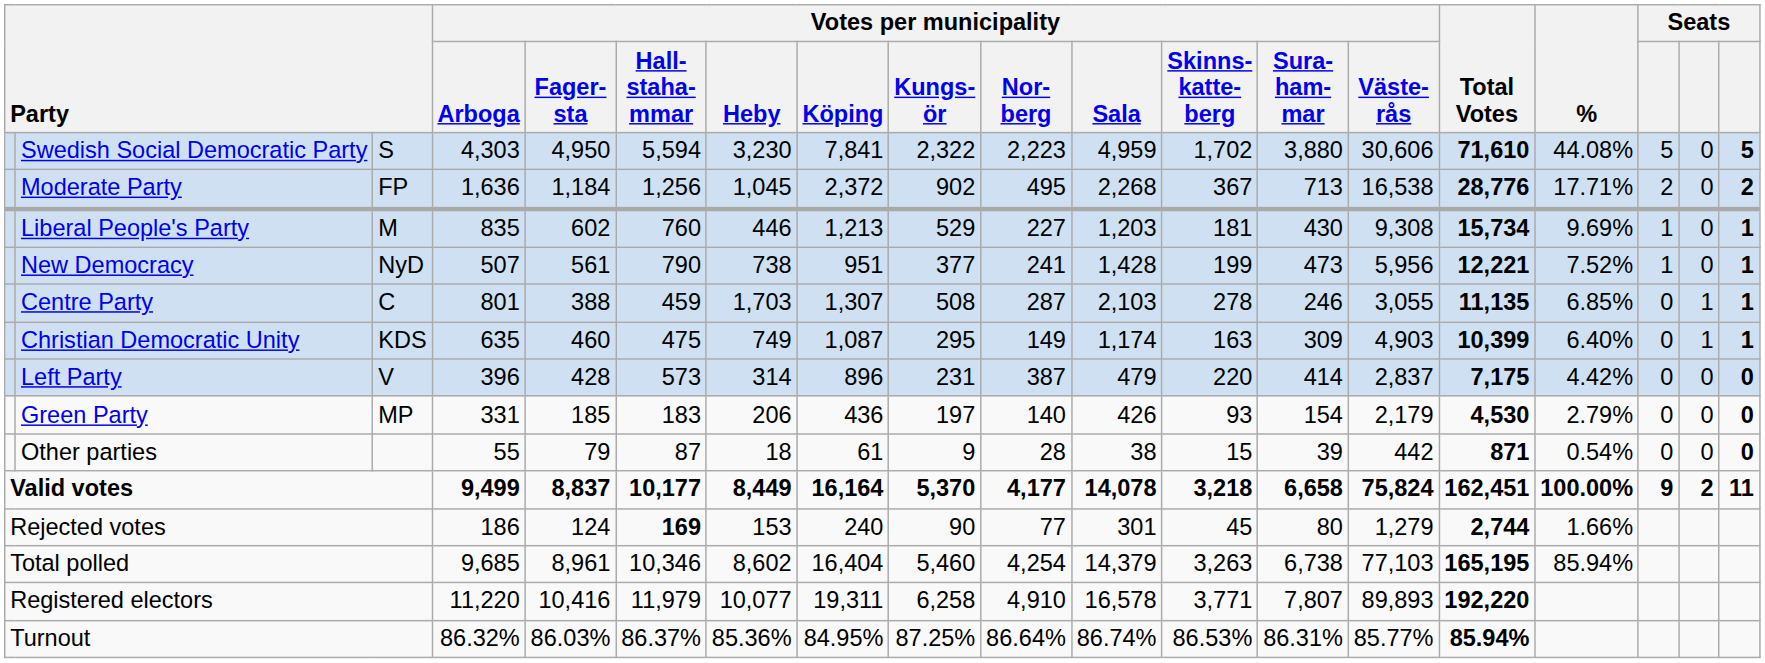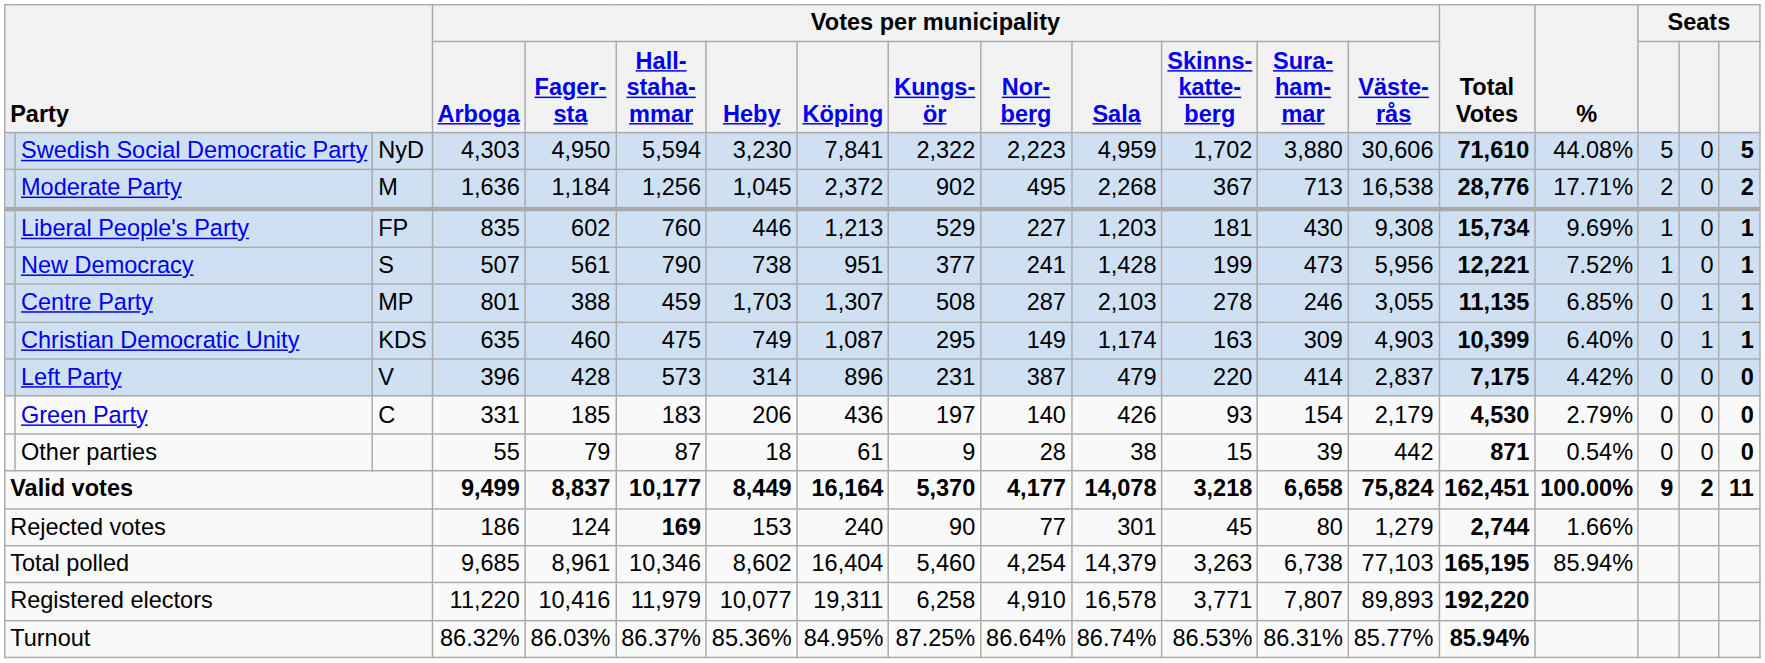 <table class="wikitable" border="1" style="text-align:right;">
 <tr>
 <th style="text-align:left;" valign=bottom rowspan=2 colspan=3>Party</th>
 <th colspan=11>Votes per municipality</th>
 <th align=center valign=bottom rowspan=2 width="50">Total Votes</th>
 <th align=center valign=bottom rowspan=2 width="50">%</th>
 <th colspan=3>Seats</th>
 </tr>
 <tr>
 <th align=center valign=bottom width="50"><a href='#'>Arboga</a></th>
 <th align=center valign=bottom width="50"><a href='#'>Fager- sta</a></th>
 <th align=center valign=bottom width="50"><a href='#'>Hall- staha- mmar</a></th>
 <th align=center valign=bottom width="50"><a href='#'>Heby</a></th>
 <th align=center valign=bottom width="50"><a href='#'>Köping</a></th>
 <th align=center valign=bottom width="50"><a href='#'>Kungs- ör</a></th>
 <th align=center valign=bottom width="50"><a href='#'>Nor- berg</a></th>
 <th align=center valign=bottom width="50"><a href='#'>Sala</a></th>
 <th align=center valign=bottom width="50"><a href='#'>Skinns- katte- berg</a></th>
 <th align=center valign=bottom width="50"><a href='#'>Sura- ham- mar</a></th>
 <th align=center valign=bottom width="50"><a href='#'>Väste- rås</a></th>
 <th align=center valign=bottom width="20"><small></small></th>
 <th align=center valign=bottom width="20"><small><a href='#'></a></small></th>
 <th align=center valign=bottom width="20"><small></small></th>
 </tr>
 <tr style="background:#CEE0F2;">
 <td></td>
 <td align=left style="white-space: nowrap;"><a href='#'>Swedish Social Democratic Party</a></td>
-<td align=left>S</td>
+<td align=left>NyD</td>
 <td>4,303</td>
 <td>4,950</td>
 <td>5,594</td>
 <td>3,230</td>
 <td>7,841</td>
 <td>2,322</td>
 <td>2,223</td>
 <td>4,959</td>
 <td>1,702</td>
 <td>3,880</td>
 <td>30,606</td>
 <td><strong>71,610</strong></td>
 <td>44.08%</td>
 <td>5</td>
 <td>0</td>
 <td><strong>5</strong></td>
 </tr>
 <tr style="background:#CEE0F2;">
 <td></td>
 <td align=left><a href='#'>Moderate Party</a></td>
-<td align=left>FP</td>
+<td align=left>M</td>
 <td>1,636</td>
 <td>1,184</td>
 <td>1,256</td>
 <td>1,045</td>
 <td>2,372</td>
 <td>902</td>
 <td>495</td>
 <td>2,268</td>
 <td>367</td>
 <td>713</td>
 <td>16,538</td>
 <td><strong>28,776</strong></td>
 <td>17.71%</td>
 <td>2</td>
 <td>0</td>
 <td><strong>2</strong></td>
 </tr>
 <tr style="background:#CEE0F2; border-top:3px solid darkgray;">
 <td></td>
 <td align=left><a href='#'>Liberal People's Party</a></td>
-<td align=left>M</td>
+<td align=left>FP</td>
 <td>835</td>
 <td>602</td>
 <td>760</td>
 <td>446</td>
 <td>1,213</td>
 <td>529</td>
 <td>227</td>
 <td>1,203</td>
 <td>181</td>
 <td>430</td>
 <td>9,308</td>
 <td><strong>15,734</strong></td>
 <td>9.69%</td>
 <td>1</td>
 <td>0</td>
 <td><strong>1</strong></td>
 </tr>
 <tr style="background:#CEE0F2;">
 <td></td>
 <td align=left><a href='#'>New Democracy</a></td>
-<td align=left>NyD</td>
+<td align=left>S</td>
 <td>507</td>
 <td>561</td>
 <td>790</td>
 <td>738</td>
 <td>951</td>
 <td>377</td>
 <td>241</td>
 <td>1,428</td>
 <td>199</td>
 <td>473</td>
 <td>5,956</td>
 <td><strong>12,221</strong></td>
 <td>7.52%</td>
 <td>1</td>
 <td>0</td>
 <td><strong>1</strong></td>
 </tr>
 <tr style="background:#CEE0F2;">
 <td></td>
 <td align=left><a href='#'>Centre Party</a></td>
-<td align=left>C</td>
+<td align=left>MP</td>
 <td>801</td>
 <td>388</td>
 <td>459</td>
 <td>1,703</td>
 <td>1,307</td>
 <td>508</td>
 <td>287</td>
 <td>2,103</td>
 <td>278</td>
 <td>246</td>
 <td>3,055</td>
 <td><strong>11,135</strong></td>
 <td>6.85%</td>
 <td>0</td>
 <td>1</td>
 <td><strong>1</strong></td>
 </tr>
 <tr style="background:#CEE0F2;">
 <td></td>
 <td align=left><a href='#'>Christian Democratic Unity</a></td>
 <td align=left>KDS</td>
 <td>635</td>
 <td>460</td>
 <td>475</td>
 <td>749</td>
 <td>1,087</td>
 <td>295</td>
 <td>149</td>
 <td>1,174</td>
 <td>163</td>
 <td>309</td>
 <td>4,903</td>
 <td><strong>10,399</strong></td>
 <td>6.40%</td>
 <td>0</td>
 <td>1</td>
 <td><strong>1</strong></td>
 </tr>
 <tr style="background:#CEE0F2;">
 <td></td>
 <td align=left><a href='#'>Left Party</a></td>
 <td align=left>V</td>
 <td>396</td>
 <td>428</td>
 <td>573</td>
 <td>314</td>
 <td>896</td>
 <td>231</td>
 <td>387</td>
 <td>479</td>
 <td>220</td>
 <td>414</td>
 <td>2,837</td>
 <td><strong>7,175</strong></td>
 <td>4.42%</td>
 <td>0</td>
 <td>0</td>
 <td><strong>0</strong></td>
 </tr>
 <tr>
 <td></td>
 <td align=left><a href='#'>Green Party</a></td>
-<td align=left>MP</td>
+<td align=left>C</td>
 <td>331</td>
 <td>185</td>
 <td>183</td>
 <td>206</td>
 <td>436</td>
 <td>197</td>
 <td>140</td>
 <td>426</td>
 <td>93</td>
 <td>154</td>
 <td>2,179</td>
 <td><strong>4,530</strong></td>
 <td>2.79%</td>
 <td>0</td>
 <td>0</td>
 <td><strong>0</strong></td>
 </tr>
 <tr>
 <td></td>
 <td align=left>Other parties</td>
 <td></td>
 <td>55</td>
 <td>79</td>
 <td>87</td>
 <td>18</td>
 <td>61</td>
 <td>9</td>
 <td>28</td>
 <td>38</td>
 <td>15</td>
 <td>39</td>
 <td>442</td>
 <td><strong>871</strong></td>
 <td>0.54%</td>
 <td>0</td>
 <td>0</td>
 <td><strong>0</strong></td>
 </tr>
 <tr style="font-weight:bold">
 <td align=left colspan=3>Valid votes</td>
 <td>9,499</td>
 <td>8,837</td>
 <td>10,177</td>
 <td>8,449</td>
 <td>16,164</td>
 <td>5,370</td>
 <td>4,177</td>
 <td>14,078</td>
 <td>3,218</td>
 <td>6,658</td>
 <td>75,824</td>
 <td>162,451</td>
 <td>100.00%</td>
 <td>9</td>
 <td>2</td>
 <td>11</td>
 </tr>
 <tr>
 <td align=left colspan=3>Rejected votes</td>
 <td>186</td>
 <td>124</td>
 <td><strong>169</strong></td>
 <td>153</td>
 <td>240</td>
 <td>90</td>
 <td>77</td>
 <td>301</td>
 <td>45</td>
 <td>80</td>
 <td>1,279</td>
 <td><strong>2,744</strong></td>
 <td>1.66%</td>
 <td></td>
 <td></td>
 <td></td>
 </tr>
 <tr>
 <td align=left colspan=3>Total polled</td>
 <td>9,685</td>
 <td>8,961</td>
 <td>10,346</td>
 <td>8,602</td>
 <td>16,404</td>
 <td>5,460</td>
 <td>4,254</td>
 <td>14,379</td>
 <td>3,263</td>
 <td>6,738</td>
 <td>77,103</td>
 <td><strong>165,195</strong></td>
 <td>85.94%</td>
 <td></td>
 <td></td>
 <td></td>
 </tr>
 <tr>
 <td align=left colspan=3>Registered electors</td>
 <td>11,220</td>
 <td>10,416</td>
 <td>11,979</td>
 <td>10,077</td>
 <td>19,311</td>
 <td>6,258</td>
 <td>4,910</td>
 <td>16,578</td>
 <td>3,771</td>
 <td>7,807</td>
 <td>89,893</td>
 <td><strong>192,220</strong></td>
 <td></td>
 <td></td>
 <td></td>
 <td></td>
 </tr>
 <tr>
 <td align=left colspan=3>Turnout</td>
 <td>86.32%</td>
 <td>86.03%</td>
 <td>86.37%</td>
 <td>85.36%</td>
 <td>84.95%</td>
 <td>87.25%</td>
 <td>86.64%</td>
 <td>86.74%</td>
 <td>86.53%</td>
 <td>86.31%</td>
 <td>85.77%</td>
 <td><strong>85.94%</strong></td>
 <td></td>
 <td></td>
 <td></td>
 <td></td>
 </tr>
 </table>
